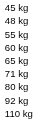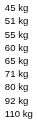 <table>
 <tr>
 <td>45 kg</td>
 <td></td>
 <td></td>
 <td></td>
 </tr>
 <tr>
-<td>48 kg</td>
+<td>51 kg</td>
 <td></td>
 <td></td>
 <td></td>
 </tr>
 <tr>
 <td rowspan=2>55 kg</td>
 <td rowspan=2></td>
 <td rowspan=2></td>
 <td></td>
 </tr>
 <tr>
 <td></td>
 </tr>
 <tr>
 <td rowspan=2>60 kg</td>
 <td rowspan=2></td>
 <td rowspan=2></td>
 <td></td>
 </tr>
 <tr>
 <td></td>
 </tr>
 <tr>
 <td rowspan=2>65 kg</td>
 <td rowspan=2></td>
 <td rowspan=2></td>
 <td></td>
 </tr>
 <tr>
 <td></td>
 </tr>
 <tr>
 <td>71 kg</td>
 <td></td>
 <td></td>
 <td></td>
 </tr>
 <tr>
 <td>80 kg</td>
 <td></td>
 <td></td>
 <td></td>
 </tr>
 <tr>
 <td>92 kg</td>
 <td></td>
 <td></td>
 <td></td>
 </tr>
 <tr>
 <td>110 kg</td>
 <td></td>
 <td></td>
 <td></td>
 </tr>
 </table>
